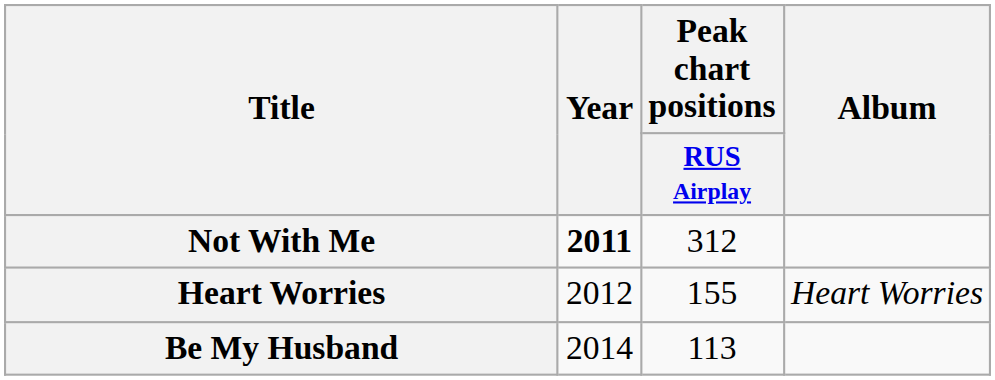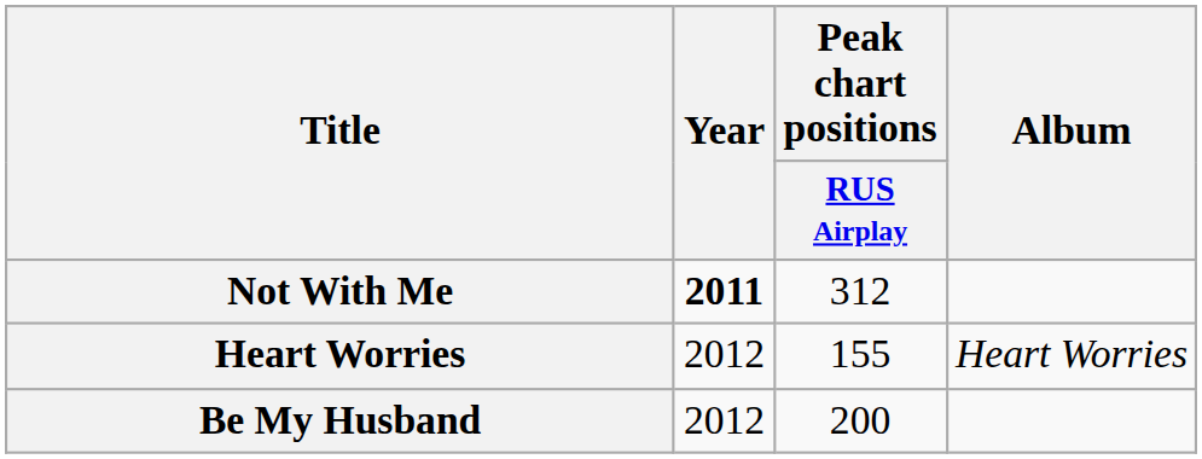 <table class="wikitable plainrowheaders" style="text-align:center;">
 <tr>
 <th scope="col" rowspan="2" style="width:16em;">Title</th>
 <th scope="col" rowspan="2" style="width:1em;">Year</th>
 <th scope="col">Peak chart positions</th>
 <th scope="col" rowspan="2">Album</th>
 </tr>
 <tr>
 <th scope="col" style="width:3em;font-size:85%;"><a href='#'>RUS<br><small>Airplay</small></a><br></th>
 </tr>
 <tr>
 <th scope="row">Not With Me</th>
 <td><strong>2011</strong></td>
 <td>312</td>
 <td></td>
 </tr>
 <tr>
 <th scope="row">Heart Worries</th>
 <td>2012</td>
 <td>155</td>
 <td><em>Heart Worries</em></td>
 </tr>
 <tr>
 <th scope="row">Be My Husband</th>
-<td>2014</td>
-<td>113</td>
+<td>2012</td>
+<td>200</td>
 <td></td>
 </tr>
 </table>
